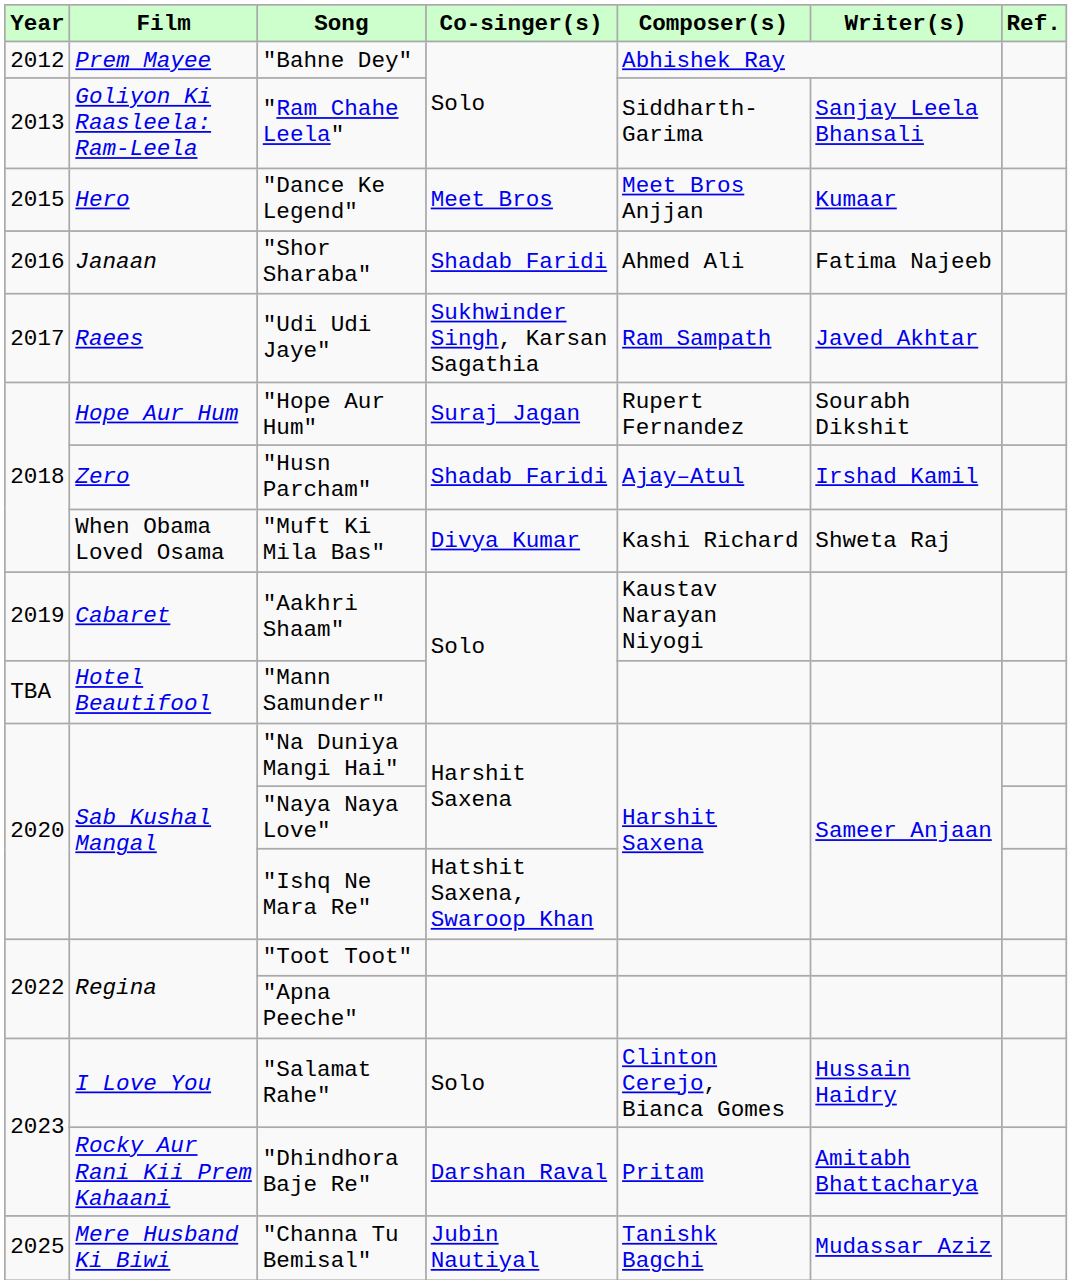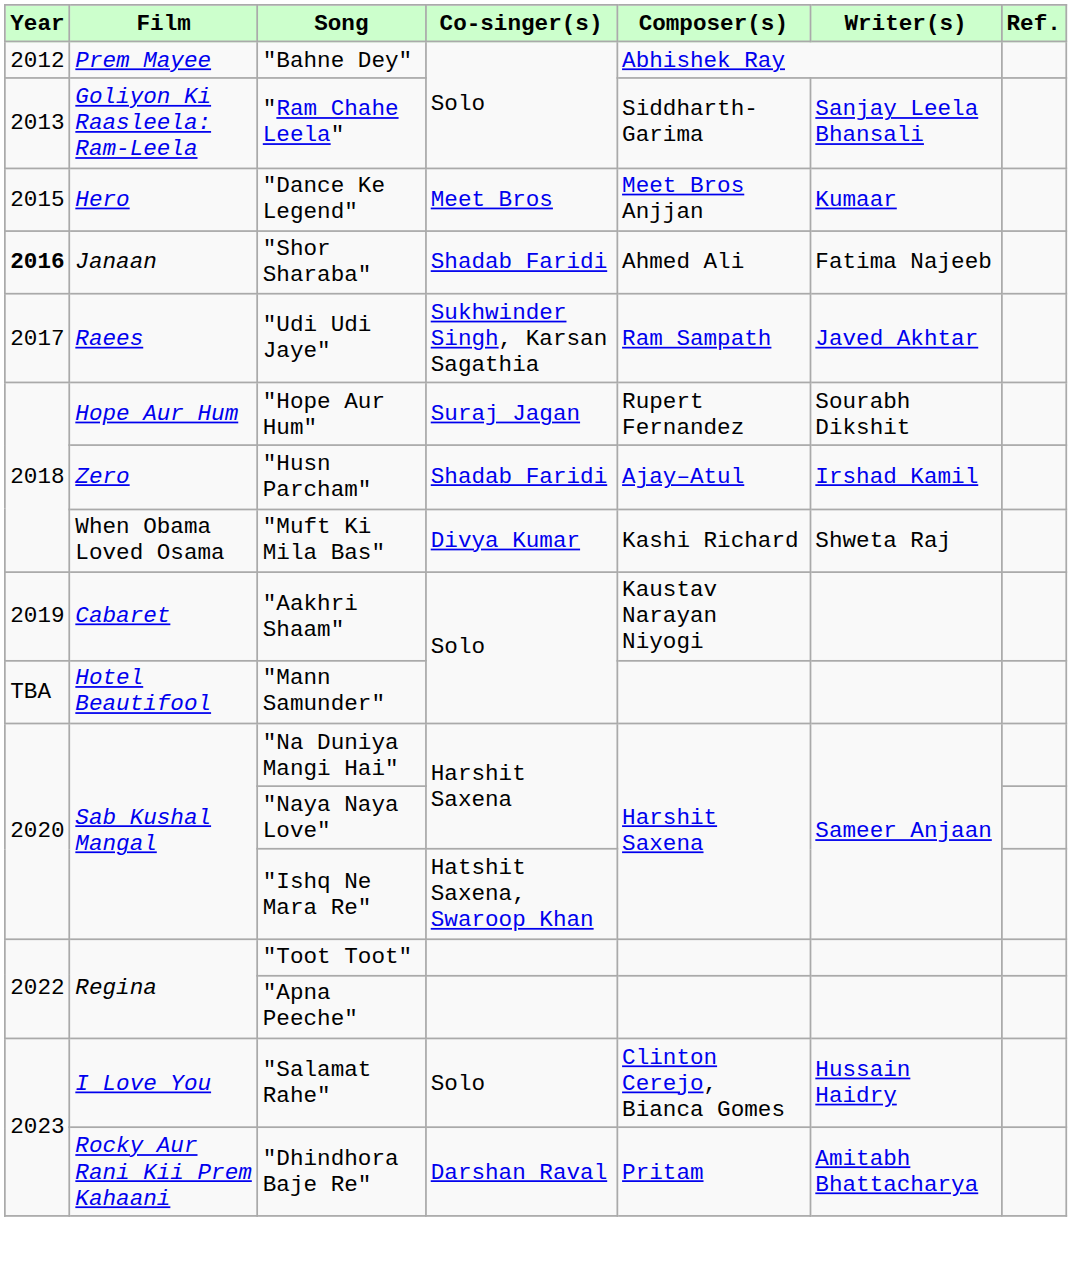 <table class="wikitable sortable">
 <tr>
 <th style="background:#cfc; text-align:center;"><strong>Year</strong></th>
 <th style="background:#cfc; text-align:center;"><strong>Film</strong></th>
 <th style="background:#cfc; text-align:center;"><strong>Song</strong></th>
 <th style="background:#cfc; text-align:center;"><strong>Co-singer(s)</strong></th>
 <th style="background:#cfc; text-align:center;"><strong>Composer(s)</strong></th>
 <th style="background:#cfc; text-align:center;"><strong>Writer(s)</strong></th>
 <th style="background:#cfc; text-align:center;"><strong>Ref.</strong></th>
 </tr>
 <tr>
 <td>2012</td>
 <td scope="row"><em><a href='#'>Prem Mayee</a></em></td>
 <td>"Bahne Dey"</td>
 <td rowspan=2>Solo</td>
 <td colspan="2"><a href='#'>Abhishek Ray</a></td>
 <td></td>
 </tr>
 <tr>
 <td>2013</td>
 <td scope="row"><em><a href='#'>Goliyon Ki Raasleela: Ram-Leela</a></em></td>
 <td>"<a href='#'>Ram Chahe Leela</a>"</td>
 <td>Siddharth-Garima</td>
 <td><a href='#'>Sanjay Leela Bhansali</a></td>
 <td></td>
 </tr>
 <tr>
 <td>2015</td>
 <td scope="row"><em><a href='#'>Hero</a></em></td>
 <td>"Dance Ke Legend"</td>
 <td><a href='#'>Meet Bros</a></td>
 <td><a href='#'>Meet Bros</a> Anjjan</td>
 <td><a href='#'>Kumaar</a></td>
 <td></td>
 </tr>
 <tr>
-<td>2016</td>
+<td><strong>2016</strong></td>
 <td scope="row"><em>Janaan</em></td>
 <td>"Shor Sharaba"</td>
 <td><a href='#'>Shadab Faridi</a></td>
 <td>Ahmed Ali</td>
 <td>Fatima Najeeb</td>
 <td></td>
 </tr>
 <tr>
 <td>2017</td>
 <td scope="row"><em><a href='#'>Raees</a></em></td>
 <td>"Udi Udi Jaye"</td>
 <td><a href='#'>Sukhwinder Singh</a>, Karsan Sagathia</td>
 <td><a href='#'>Ram Sampath</a></td>
 <td><a href='#'>Javed Akhtar</a></td>
 <td></td>
 </tr>
 <tr>
 <td rowspan="3">2018</td>
 <td scope="row"><em><a href='#'>Hope Aur Hum</a></em></td>
 <td>"Hope Aur Hum"</td>
 <td><a href='#'>Suraj Jagan</a></td>
 <td>Rupert Fernandez</td>
 <td>Sourabh Dikshit</td>
 <td></td>
 </tr>
 <tr>
 <td scope="row"><em><a href='#'>Zero</a></em></td>
 <td>"Husn Parcham"</td>
 <td><a href='#'>Shadab Faridi</a></td>
 <td><a href='#'>Ajay–Atul</a></td>
 <td><a href='#'>Irshad Kamil</a></td>
 <td></td>
 </tr>
 <tr>
 <td>When Obama Loved Osama</td>
 <td>"Muft Ki Mila Bas"</td>
 <td><a href='#'>Divya Kumar</a></td>
 <td>Kashi Richard</td>
 <td>Shweta Raj</td>
 <td></td>
 </tr>
 <tr>
 <td>2019</td>
 <td scope="row"><em><a href='#'>Cabaret</a></em></td>
 <td>"Aakhri Shaam"</td>
 <td rowspan=2>Solo</td>
 <td>Kaustav Narayan Niyogi</td>
 <td></td>
 <td></td>
 </tr>
 <tr>
 <td>TBA</td>
 <td scope="row"><em><a href='#'>Hotel Beautifool</a></em></td>
 <td>"Mann Samunder"</td>
 <td></td>
 <td></td>
 <td></td>
 </tr>
 <tr>
 <td rowspan=3>2020</td>
 <td rowspan=3><em><a href='#'>Sab Kushal Mangal</a></em></td>
 <td>"Na Duniya Mangi Hai"</td>
 <td rowspan=2>Harshit Saxena</td>
 <td rowspan=3><a href='#'>Harshit Saxena</a></td>
 <td rowspan=3><a href='#'>Sameer Anjaan</a></td>
 <td></td>
 </tr>
 <tr>
 <td>"Naya Naya Love"</td>
 <td></td>
 </tr>
 <tr>
 <td>"Ishq Ne Mara Re"</td>
 <td>Hatshit Saxena, <a href='#'>Swaroop Khan</a></td>
 <td></td>
 </tr>
 <tr>
 <td rowspan=2>2022</td>
 <td rowspan=2><em>Regina</em></td>
 <td>"Toot Toot"</td>
 <td></td>
 <td></td>
 <td></td>
 <td></td>
 </tr>
 <tr>
 <td>"Apna Peeche"</td>
 <td></td>
 <td></td>
 <td></td>
 <td></td>
 </tr>
 <tr>
 <td rowspan=2>2023</td>
 <td><em><a href='#'>I Love You</a></em></td>
 <td>"Salamat Rahe"</td>
 <td>Solo</td>
 <td><a href='#'>Clinton Cerejo</a>, Bianca Gomes</td>
 <td><a href='#'>Hussain Haidry</a></td>
 <td></td>
 </tr>
 <tr>
 <td><em><a href='#'>Rocky Aur Rani Kii Prem Kahaani</a></em></td>
 <td>"Dhindhora Baje Re"</td>
 <td><a href='#'>Darshan Raval</a></td>
 <td><a href='#'>Pritam</a></td>
 <td><a href='#'>Amitabh Bhattacharya</a></td>
 <td></td>
 </tr>
-<tr>
-<td>2025</td>
-<td><em><a href='#'>Mere Husband Ki Biwi</a></em></td>
-<td>"Channa Tu Bemisal"</td>
-<td><a href='#'>Jubin Nautiyal</a></td>
-<td><a href='#'>Tanishk Bagchi</a></td>
-<td><a href='#'>Mudassar Aziz</a></td>
-<td></td>
-</tr>
 </table>
